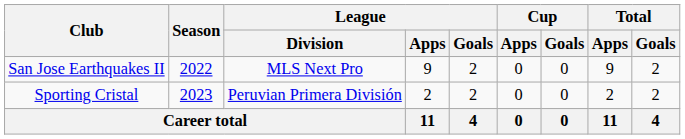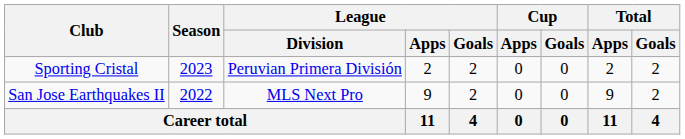 <table class="wikitable" style="text-align:center">
 <tr>
 <th rowspan="2">Club</th>
 <th rowspan="2">Season</th>
 <th colspan="3">League</th>
 <th colspan="2">Cup</th>
 <th colspan="2">Total</th>
 </tr>
 <tr>
 <th>Division</th>
 <th>Apps</th>
 <th>Goals</th>
 <th>Apps</th>
 <th>Goals</th>
 <th>Apps</th>
 <th>Goals</th>
 </tr>
 <tr>
+<td><a href='#'>Sporting Cristal</a></td>
+<td><a href='#'>2023</a></td>
+<td><a href='#'>Peruvian Primera División</a></td>
+<td>2</td>
+<td>2</td>
+<td>0</td>
+<td>0</td>
+<td>2</td>
+<td>2</td>
+</tr>
+<tr>
 <td><a href='#'>San Jose Earthquakes II</a></td>
 <td><a href='#'>2022</a></td>
 <td><a href='#'>MLS Next Pro</a></td>
 <td>9</td>
 <td>2</td>
 <td>0</td>
 <td>0</td>
 <td>9</td>
-<td>2</td>
-</tr>
-<tr>
-<td><a href='#'>Sporting Cristal</a></td>
-<td><a href='#'>2023</a></td>
-<td><a href='#'>Peruvian Primera División</a></td>
-<td>2</td>
-<td>2</td>
-<td>0</td>
-<td>0</td>
-<td>2</td>
 <td>2</td>
 </tr>
 <tr>
 <th colspan="3">Career total</th>
 <th>11</th>
 <th>4</th>
 <th>0</th>
 <th>0</th>
 <th>11</th>
 <th>4</th>
 </tr>
 </table>
